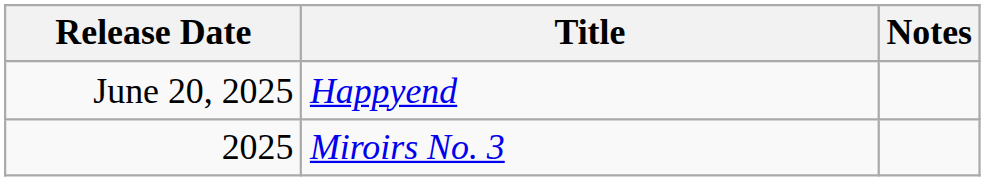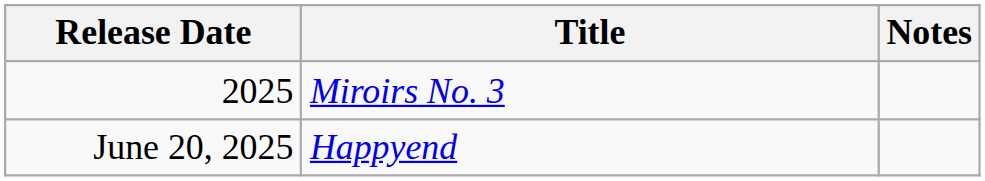 <table class="wikitable sortable">
 <tr>
 <th style="width:125px;">Release Date</th>
 <th style="width:250px;">Title</th>
 <th>Notes</th>
 </tr>
 <tr>
+<td style="text-align:right;">2025</td>
+<td><em><a href='#'>Miroirs No. 3</a></em></td>
+<td></td>
+</tr>
+<tr>
 <td style="text-align:right;">June 20, 2025</td>
 <td><em><a href='#'>Happyend</a></em></td>
 <td></td>
 </tr>
-<tr>
-<td style="text-align:right;">2025</td>
-<td><em><a href='#'>Miroirs No. 3</a></em></td>
-<td></td>
-</tr>
 </table>
